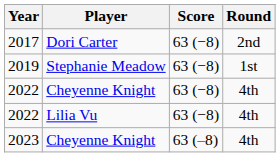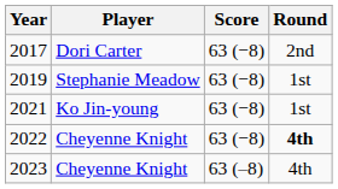 <table class="wikitable">
 <tr>
 <th>Year</th>
 <th>Player</th>
 <th>Score</th>
 <th>Round</th>
 </tr>
 <tr>
 <td>2017</td>
 <td><a href='#'>Dori Carter</a></td>
 <td>63 (−8)</td>
 <td align=center>2nd</td>
 </tr>
 <tr>
 <td>2019</td>
 <td><a href='#'>Stephanie Meadow</a></td>
 <td>63 (−8)</td>
 <td align=center>1st</td>
 </tr>
 <tr>
+<td>2021</td>
+<td><a href='#'>Ko Jin-young</a></td>
+<td>63 (−8)</td>
+<td align=center>1st</td>
+</tr>
+<tr>
 <td>2022</td>
 <td><a href='#'>Cheyenne Knight</a></td>
 <td>63 (−8)</td>
-<td align=center>4th</td>
-</tr>
-<tr>
-<td>2022</td>
-<td><a href='#'>Lilia Vu</a></td>
-<td>63 (−8)</td>
-<td align=center>4th</td>
+<td align=center><strong>4th</strong></td>
 </tr>
 <tr>
 <td>2023</td>
 <td><a href='#'>Cheyenne Knight</a></td>
 <td>63 (–8)</td>
 <td align=center>4th</td>
 </tr>
 </table>
